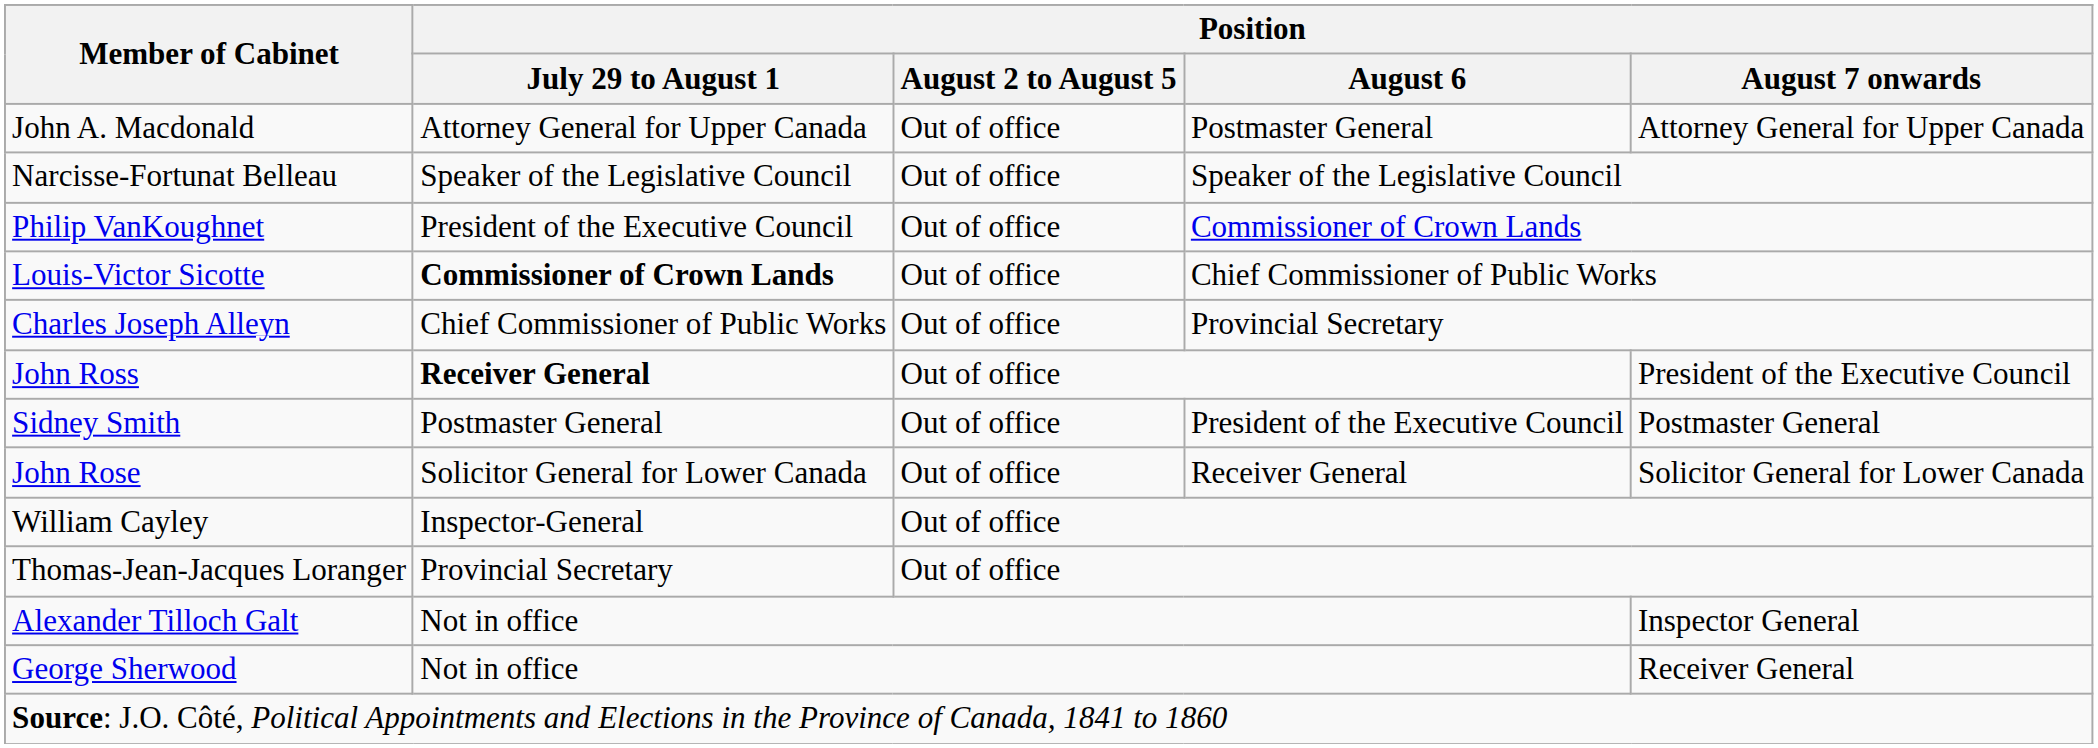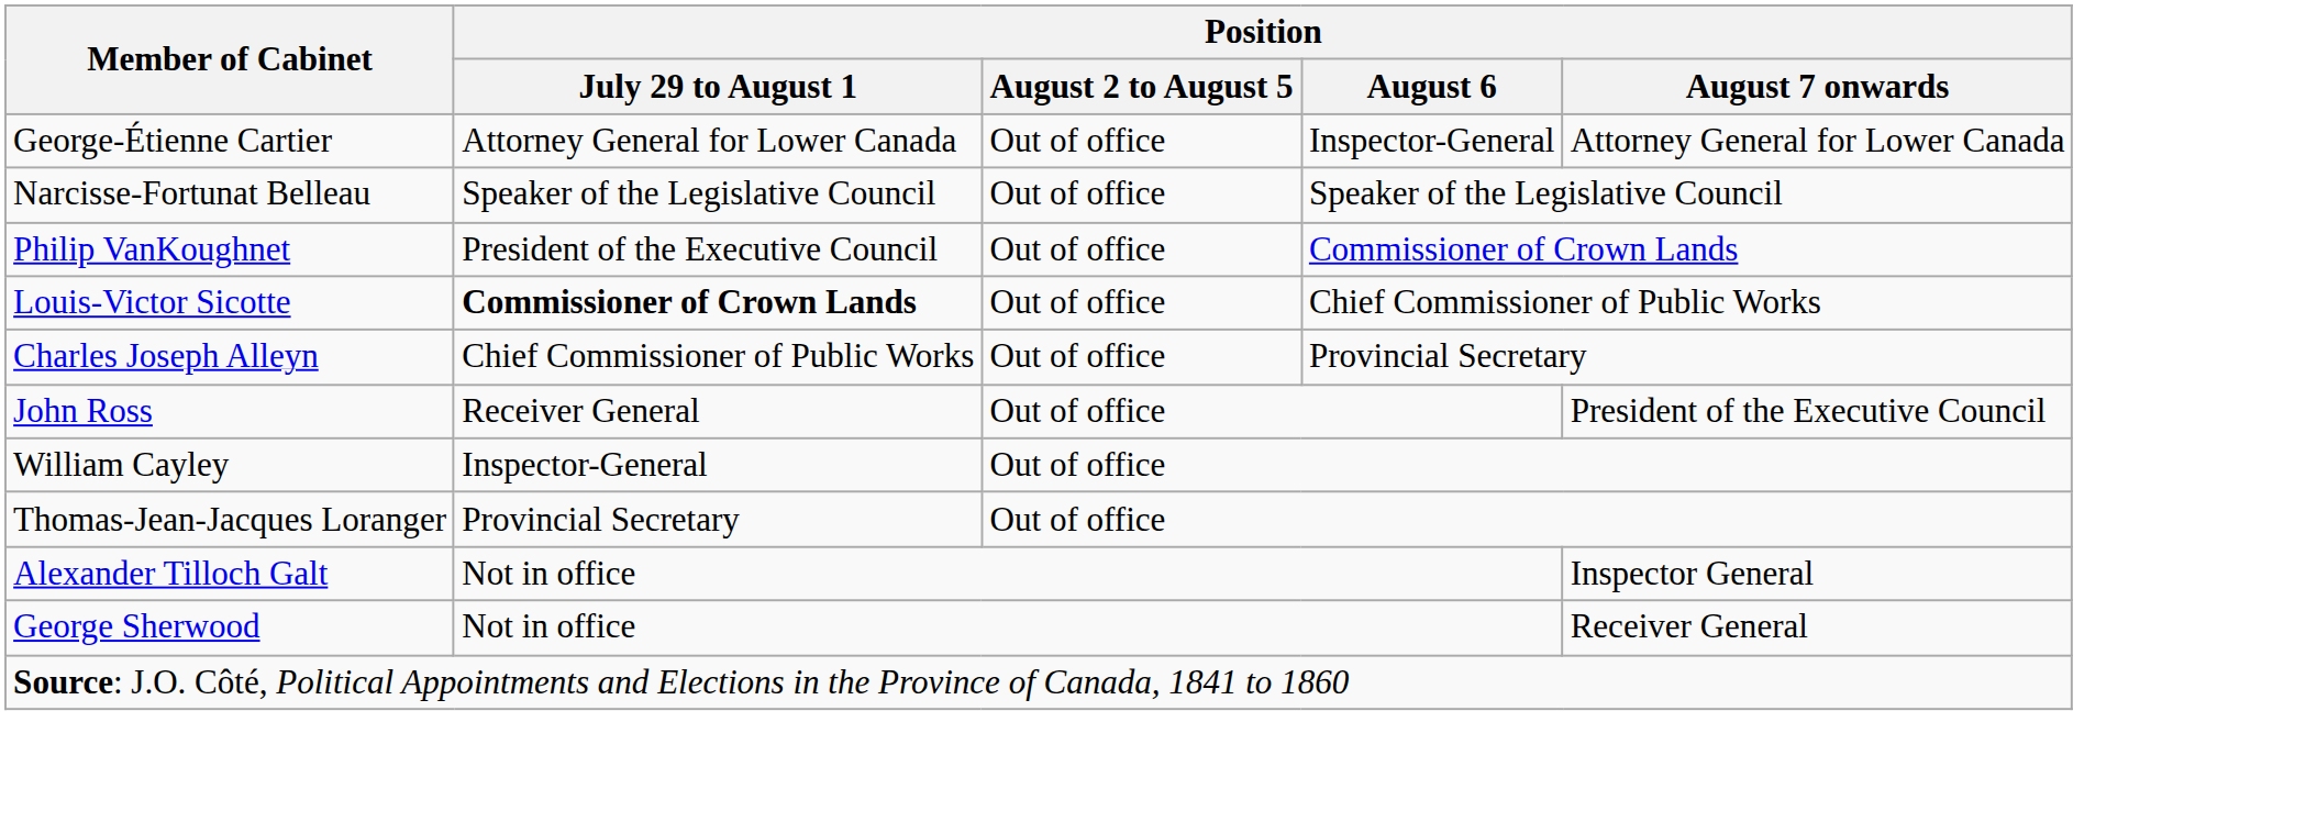 <table class="wikitable">
 <tr>
 <th rowspan="2">Member of Cabinet</th>
 <th colspan="4">Position</th>
 </tr>
 <tr>
 <th>July 29 to August 1</th>
 <th>August 2 to August 5</th>
 <th>August 6</th>
 <th>August 7 onwards</th>
 </tr>
 <tr>
-<td>John A. Macdonald</td>
-<td>Attorney General for Upper Canada</td>
+<td>George-Étienne Cartier</td>
+<td>Attorney General for Lower Canada</td>
 <td>Out of office</td>
-<td>Postmaster General</td>
-<td>Attorney General for Upper Canada</td>
+<td>Inspector-General</td>
+<td>Attorney General for Lower Canada<br></td>
 </tr>
 <tr>
 <td>Narcisse-Fortunat Belleau</td>
 <td>Speaker of the Legislative Council</td>
 <td>Out of office</td>
 <td colspan="2">Speaker of the Legislative Council</td>
 </tr>
 <tr>
 <td><a href='#'>Philip VanKoughnet</a></td>
 <td>President of the Executive Council</td>
 <td>Out of office</td>
 <td colspan="2"><a href='#'>Commissioner of Crown Lands</a></td>
 </tr>
 <tr>
 <td><a href='#'>Louis-Victor Sicotte</a></td>
 <td><strong>Commissioner of Crown Lands</strong></td>
 <td>Out of office</td>
 <td colspan="2">Chief Commissioner of Public Works</td>
 </tr>
 <tr>
 <td><a href='#'>Charles Joseph Alleyn</a></td>
 <td>Chief Commissioner of Public Works</td>
 <td>Out of office</td>
 <td colspan="2">Provincial Secretary</td>
 </tr>
 <tr>
 <td><a href='#'>John Ross</a></td>
-<td><strong>Receiver General</strong></td>
+<td>Receiver General</td>
 <td colspan="2">Out of office</td>
 <td>President of the Executive Council</td>
-</tr>
-<tr>
-<td><a href='#'>Sidney Smith</a></td>
-<td>Postmaster General</td>
-<td>Out of office</td>
-<td>President of the Executive Council</td>
-<td>Postmaster General</td>
-</tr>
-<tr>
-<td><a href='#'>John Rose</a></td>
-<td>Solicitor General for Lower Canada</td>
-<td>Out of office</td>
-<td>Receiver General</td>
-<td>Solicitor General for Lower Canada</td>
 </tr>
 <tr>
 <td>William Cayley</td>
 <td>Inspector-General</td>
 <td colspan="3">Out of office</td>
 </tr>
 <tr>
 <td>Thomas-Jean-Jacques Loranger</td>
 <td>Provincial Secretary</td>
 <td colspan="3">Out of office</td>
 </tr>
 <tr>
 <td><a href='#'>Alexander Tilloch Galt</a></td>
 <td Colspan="3">Not in office</td>
 <td>Inspector General</td>
 </tr>
 <tr>
 <td><a href='#'>George Sherwood</a></td>
 <td Colspan="3">Not in office</td>
 <td>Receiver General</td>
 </tr>
 <tr>
 <td colspan="5"><strong>Source</strong>:  J.O. Côté, <em>Political Appointments and Elections in the Province of Canada, 1841 to 1860</em></td>
 </tr>
 </table>
